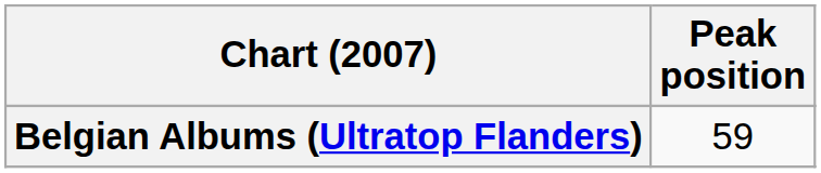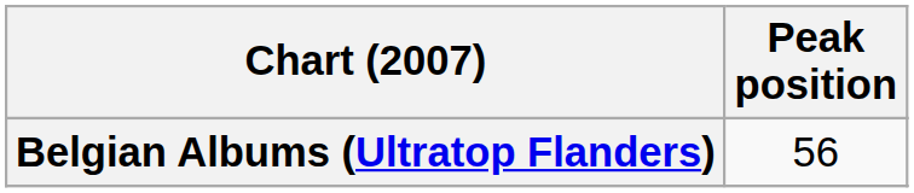 <table class="wikitable sortable plainrowheaders">
 <tr>
 <th>Chart (2007)</th>
 <th>Peak<br>position</th>
 </tr>
 <tr>
 </tr>
 <tr>
 </tr>
 <tr>
 <th scope="row">Belgian Albums (<a href='#'>Ultratop Flanders</a>)</th>
-<td style="text-align:center;">59</td>
+<td style="text-align:center;">56</td>
 </tr>
 <tr>
 </tr>
 <tr>
 </tr>
 <tr>
 </tr>
 <tr>
 </tr>
 <tr>
 </tr>
 <tr>
 </tr>
 <tr>
 </tr>
 <tr>
 </tr>
 <tr>
 </tr>
 <tr>
 </tr>
 <tr>
 </tr>
 <tr>
 </tr>
 </table>
